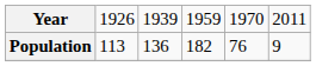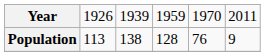 <table class="wikitable">
 <tr>
 <th>Year</th>
 <td>1926</td>
 <td>1939</td>
 <td>1959</td>
 <td>1970</td>
 <td>2011</td>
 </tr>
 <tr>
 <th>Population</th>
 <td>113</td>
-<td>136</td>
-<td>182</td>
+<td>138</td>
+<td>128</td>
 <td>76</td>
 <td>9</td>
 </tr>
 <tr>
 </tr>
 </table>
